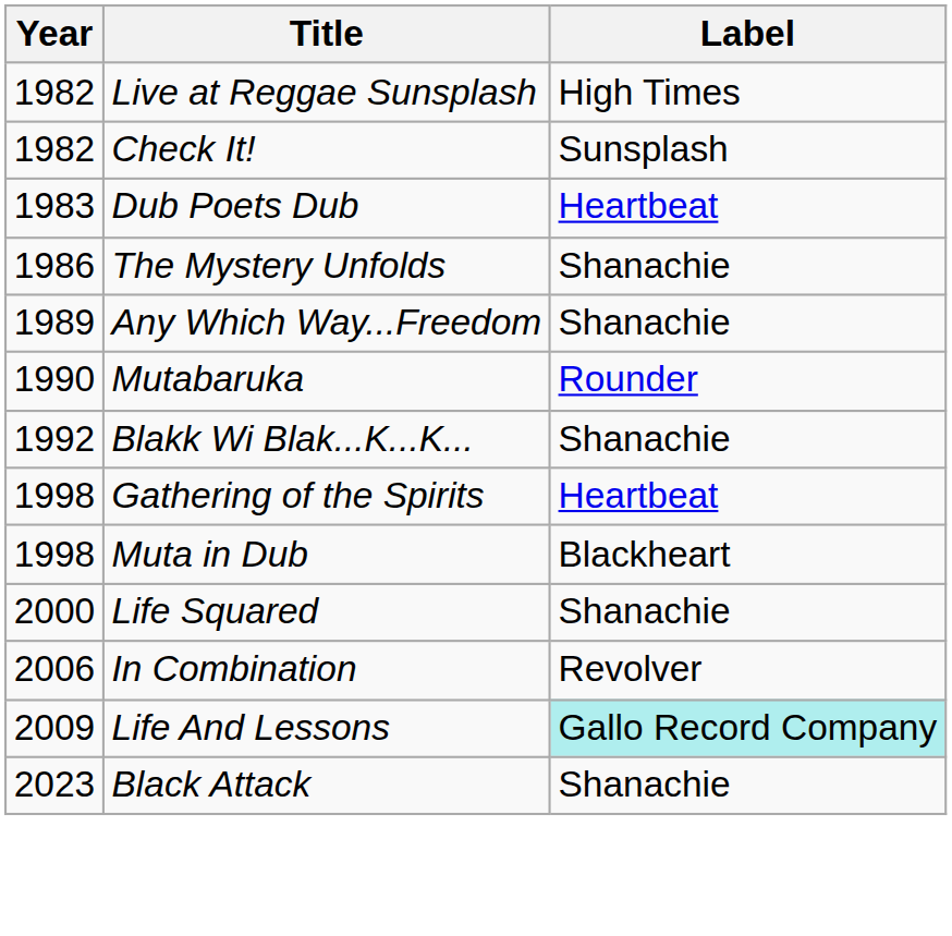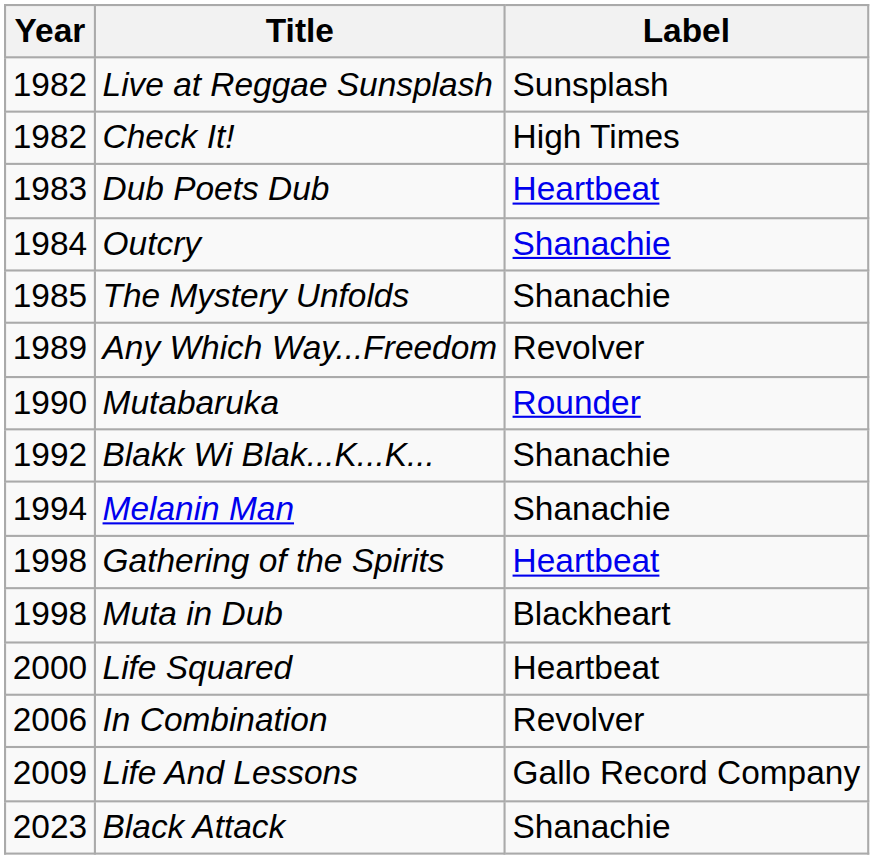 <table class="wikitable">
 <tr>
 <th>Year</th>
 <th>Title</th>
 <th>Label</th>
 </tr>
 <tr>
 <td>1982</td>
 <td><em>Live at Reggae Sunsplash</em></td>
-<td>High Times</td>
+<td>Sunsplash</td>
 </tr>
 <tr>
 <td>1982</td>
 <td><em>Check It!</em></td>
-<td>Sunsplash</td>
+<td>High Times</td>
 </tr>
 <tr>
 <td>1983</td>
 <td><em>Dub Poets Dub</em></td>
 <td><a href='#'>Heartbeat</a></td>
 </tr>
 <tr>
-<td>1986</td>
+<td>1984</td>
+<td><em>Outcry</em></td>
+<td><a href='#'>Shanachie</a></td>
+</tr>
+<tr>
+<td>1985</td>
 <td><em>The Mystery Unfolds</em></td>
 <td>Shanachie</td>
 </tr>
 <tr>
 <td>1989</td>
 <td><em>Any Which Way...Freedom</em></td>
-<td>Shanachie</td>
+<td>Revolver</td>
 </tr>
 <tr>
 <td>1990</td>
 <td><em>Mutabaruka</em></td>
 <td><a href='#'>Rounder</a></td>
 </tr>
 <tr>
 <td>1992</td>
 <td><em>Blakk Wi Blak...K...K...</em></td>
+<td>Shanachie</td>
+</tr>
+<tr>
+<td>1994</td>
+<td><em><a href='#'>Melanin Man</a></em></td>
 <td>Shanachie</td>
 </tr>
 <tr>
 <td>1998</td>
 <td><em>Gathering of the Spirits</em></td>
 <td><a href='#'>Heartbeat</a></td>
 </tr>
 <tr>
 <td>1998</td>
 <td><em>Muta in Dub</em></td>
 <td>Blackheart</td>
 </tr>
 <tr>
 <td>2000</td>
 <td><em>Life Squared</em></td>
-<td>Shanachie</td>
+<td>Heartbeat</td>
 </tr>
 <tr>
 <td>2006</td>
 <td><em>In Combination</em></td>
 <td>Revolver</td>
 </tr>
 <tr>
 <td>2009</td>
 <td><em>Life And Lessons</em></td>
-<td style="background: paleturquoise;">Gallo Record Company</td>
+<td>Gallo Record Company</td>
 </tr>
 <tr>
 <td>2023</td>
 <td><em>Black Attack</em></td>
 <td>Shanachie</td>
 </tr>
 </table>
